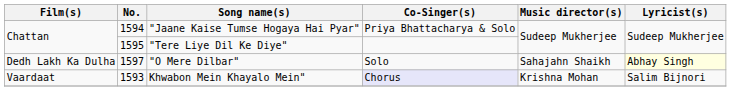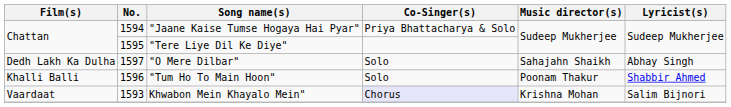 <table class="wikitable sortable">
 <tr>
 <th>Film(s)</th>
 <th>No.</th>
 <th>Song name(s)</th>
 <th>Co-Singer(s)</th>
 <th>Music director(s)</th>
 <th>Lyricist(s)</th>
 </tr>
 <tr>
 <td rowspan="2">Chattan</td>
 <td>1594</td>
 <td>"Jaane Kaise Tumse Hogaya Hai Pyar"</td>
 <td>Priya Bhattacharya & Solo</td>
 <td rowspan="2">Sudeep Mukherjee</td>
 <td rowspan="2">Sudeep Mukherjee</td>
 </tr>
 <tr>
 <td>1595</td>
 <td>"Tere Liye Dil Ke Diye"</td>
 <td></td>
 </tr>
 <tr>
 <td>Dedh Lakh Ka Dulha</td>
 <td>1597</td>
 <td>"O Mere Dilbar"</td>
 <td>Solo</td>
 <td>Sahajahn Shaikh</td>
-<td style="background: lightyellow;">Abhay Singh</td>
+<td>Abhay Singh</td>
+</tr>
+<tr>
+<td>Khalli Balli</td>
+<td>1596</td>
+<td>"Tum Ho To Main Hoon"</td>
+<td>Solo</td>
+<td>Poonam Thakur</td>
+<td><a href='#'>Shabbir Ahmed</a></td>
 </tr>
 <tr>
 <td>Vaardaat</td>
 <td>1593</td>
 <td>Khwabon Mein Khayalo Mein"</td>
 <td style="background: lavender;">Chorus</td>
 <td>Krishna Mohan</td>
 <td>Salim Bijnori</td>
 </tr>
 <tr>
 </tr>
 </table>
